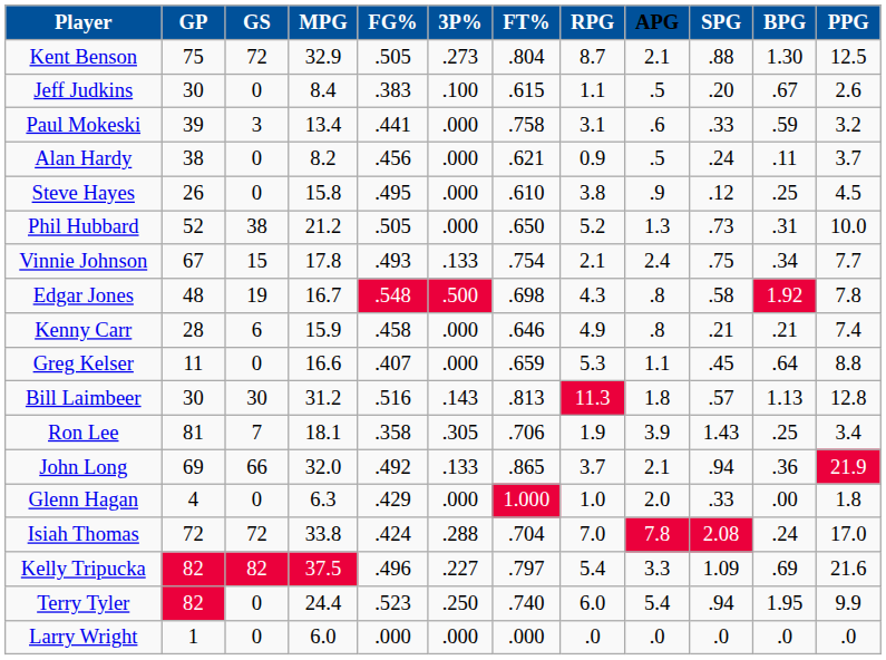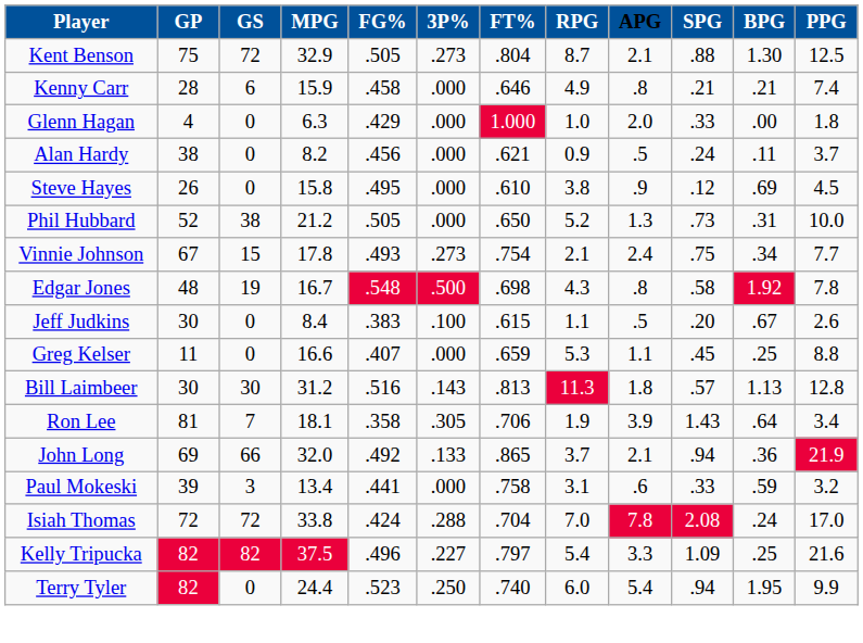 <table class="wikitable sortable" style="font-size:90%; text-align:center; white-space:nowrap;">
 <tr>
 <th width="10%" style="background:#00519a;color:white;">Player</th>
 <th width="6%" style="background:#00519a;color:white;">GP</th>
 <th width="6%" style="background:#00519a;color:white;">GS</th>
 <th width="6%" style="background:#00519a;color:white;">MPG</th>
 <th width="6%" style="background:#00519a;color:white;">FG%</th>
 <th width="6%" style="background:#00519a;color:white;">3P%</th>
 <th width="6%" style="background:#00519a;color:white;">FT%</th>
 <th width="6%" style="background:#00519a;color:white;">RPG</th>
 <th width="6%" style="background:#00519a;nab;">APG</th>
 <th width="6%" style="background:#00519a;color:white;">SPG</th>
 <th width="6%" style="background:#00519a;color:white;">BPG</th>
 <th width="6%" style="background:#00519a;color:white;">PPG</th>
 </tr>
 <tr>
 <td><a href='#'>Kent Benson</a></td>
 <td>75</td>
 <td>72</td>
 <td>32.9</td>
 <td>.505</td>
 <td>.273</td>
 <td>.804</td>
 <td>8.7</td>
 <td>2.1</td>
 <td>.88</td>
 <td>1.30</td>
 <td>12.5</td>
 </tr>
 <tr>
-<td><a href='#'>Jeff Judkins</a></td>
-<td>30</td>
-<td>0</td>
-<td>8.4</td>
-<td>.383</td>
-<td>.100</td>
-<td>.615</td>
-<td>1.1</td>
-<td>.5</td>
-<td>.20</td>
-<td>.67</td>
-<td>2.6</td>
+<td><a href='#'>Kenny Carr</a></td>
+<td>28</td>
+<td>6</td>
+<td>15.9</td>
+<td>.458</td>
+<td>.000</td>
+<td>.646</td>
+<td>4.9</td>
+<td>.8</td>
+<td>.21</td>
+<td>.21</td>
+<td>7.4</td>
 </tr>
 <tr>
-<td><a href='#'>Paul Mokeski</a></td>
-<td>39</td>
-<td>3</td>
-<td>13.4</td>
-<td>.441</td>
+<td><a href='#'>Glenn Hagan</a></td>
+<td>4</td>
+<td>0</td>
+<td>6.3</td>
+<td>.429</td>
 <td>.000</td>
-<td>.758</td>
-<td>3.1</td>
-<td>.6</td>
+<td style="background:#eb003c;color:white;">1.000</td>
+<td>1.0</td>
+<td>2.0</td>
 <td>.33</td>
-<td>.59</td>
-<td>3.2</td>
+<td>.00</td>
+<td>1.8</td>
 </tr>
 <tr>
 <td><a href='#'>Alan Hardy</a></td>
 <td>38</td>
 <td>0</td>
 <td>8.2</td>
 <td>.456</td>
 <td>.000</td>
 <td>.621</td>
 <td>0.9</td>
 <td>.5</td>
 <td>.24</td>
 <td>.11</td>
 <td>3.7</td>
 </tr>
 <tr>
 <td><a href='#'>Steve Hayes</a></td>
 <td>26</td>
 <td>0</td>
 <td>15.8</td>
 <td>.495</td>
 <td>.000</td>
 <td>.610</td>
 <td>3.8</td>
 <td>.9</td>
 <td>.12</td>
-<td>.25</td>
+<td>.69</td>
 <td>4.5</td>
 </tr>
 <tr>
 <td><a href='#'>Phil Hubbard</a></td>
 <td>52</td>
 <td>38</td>
 <td>21.2</td>
 <td>.505</td>
 <td>.000</td>
 <td>.650</td>
 <td>5.2</td>
 <td>1.3</td>
 <td>.73</td>
 <td>.31</td>
 <td>10.0</td>
 </tr>
 <tr>
 <td><a href='#'>Vinnie Johnson</a></td>
 <td>67</td>
 <td>15</td>
 <td>17.8</td>
 <td>.493</td>
-<td>.133</td>
+<td>.273</td>
 <td>.754</td>
 <td>2.1</td>
 <td>2.4</td>
 <td>.75</td>
 <td>.34</td>
 <td>7.7</td>
 </tr>
 <tr>
 <td><a href='#'>Edgar Jones</a></td>
 <td>48</td>
 <td>19</td>
 <td>16.7</td>
 <td style="background:#eb003c;color:white;">.548</td>
 <td style="background:#eb003c;color:white;">.500</td>
 <td>.698</td>
 <td>4.3</td>
 <td>.8</td>
 <td>.58</td>
 <td style="background:#eb003c;color:white;">1.92</td>
 <td>7.8</td>
 </tr>
 <tr>
-<td><a href='#'>Kenny Carr</a></td>
-<td>28</td>
-<td>6</td>
-<td>15.9</td>
-<td>.458</td>
-<td>.000</td>
-<td>.646</td>
-<td>4.9</td>
-<td>.8</td>
-<td>.21</td>
-<td>.21</td>
-<td>7.4</td>
+<td><a href='#'>Jeff Judkins</a></td>
+<td>30</td>
+<td>0</td>
+<td>8.4</td>
+<td>.383</td>
+<td>.100</td>
+<td>.615</td>
+<td>1.1</td>
+<td>.5</td>
+<td>.20</td>
+<td>.67</td>
+<td>2.6</td>
 </tr>
 <tr>
 <td><a href='#'>Greg Kelser</a></td>
 <td>11</td>
 <td>0</td>
 <td>16.6</td>
 <td>.407</td>
 <td>.000</td>
 <td>.659</td>
 <td>5.3</td>
 <td>1.1</td>
 <td>.45</td>
-<td>.64</td>
+<td>.25</td>
 <td>8.8</td>
 </tr>
 <tr>
 <td><a href='#'>Bill Laimbeer</a></td>
 <td>30</td>
 <td>30</td>
 <td>31.2</td>
 <td>.516</td>
 <td>.143</td>
 <td>.813</td>
 <td style="background:#eb003c;color:white;">11.3</td>
 <td>1.8</td>
 <td>.57</td>
 <td>1.13</td>
 <td>12.8</td>
 </tr>
 <tr>
 <td><a href='#'>Ron Lee</a></td>
 <td>81</td>
 <td>7</td>
 <td>18.1</td>
 <td>.358</td>
 <td>.305</td>
 <td>.706</td>
 <td>1.9</td>
 <td>3.9</td>
 <td>1.43</td>
-<td>.25</td>
+<td>.64</td>
 <td>3.4</td>
 </tr>
 <tr>
 <td><a href='#'>John Long</a></td>
 <td>69</td>
 <td>66</td>
 <td>32.0</td>
 <td>.492</td>
 <td>.133</td>
 <td>.865</td>
 <td>3.7</td>
 <td>2.1</td>
 <td>.94</td>
 <td>.36</td>
 <td style="background:#eb003c;color:white;">21.9</td>
 </tr>
 <tr>
-<td><a href='#'>Glenn Hagan</a></td>
-<td>4</td>
-<td>0</td>
-<td>6.3</td>
-<td>.429</td>
+<td><a href='#'>Paul Mokeski</a></td>
+<td>39</td>
+<td>3</td>
+<td>13.4</td>
+<td>.441</td>
 <td>.000</td>
-<td style="background:#eb003c;color:white;">1.000</td>
-<td>1.0</td>
-<td>2.0</td>
+<td>.758</td>
+<td>3.1</td>
+<td>.6</td>
 <td>.33</td>
-<td>.00</td>
-<td>1.8</td>
+<td>.59</td>
+<td>3.2</td>
 </tr>
 <tr>
 <td><a href='#'>Isiah Thomas</a></td>
 <td>72</td>
 <td>72</td>
 <td>33.8</td>
 <td>.424</td>
 <td>.288</td>
 <td>.704</td>
 <td>7.0</td>
 <td style="background:#eb003c;color:white;">7.8</td>
 <td style="background:#eb003c;color:white;">2.08</td>
 <td>.24</td>
 <td>17.0</td>
 </tr>
 <tr>
 <td><a href='#'>Kelly Tripucka</a></td>
 <td style="background:#eb003c;color:white;">82</td>
 <td style="background:#eb003c;color:white;">82</td>
 <td style="background:#eb003c;color:white;">37.5</td>
 <td>.496</td>
 <td>.227</td>
 <td>.797</td>
 <td>5.4</td>
 <td>3.3</td>
 <td>1.09</td>
-<td>.69</td>
+<td>.25</td>
 <td>21.6</td>
 </tr>
 <tr>
 <td><a href='#'>Terry Tyler</a></td>
 <td style="background:#eb003c;color:white;">82</td>
 <td>0</td>
 <td>24.4</td>
 <td>.523</td>
 <td>.250</td>
 <td>.740</td>
 <td>6.0</td>
 <td>5.4</td>
 <td>.94</td>
 <td>1.95</td>
 <td>9.9</td>
 </tr>
-<tr>
-<td><a href='#'>Larry Wright</a></td>
-<td>1</td>
-<td>0</td>
-<td>6.0</td>
-<td>.000</td>
-<td>.000</td>
-<td>.000</td>
-<td>.0</td>
-<td>.0</td>
-<td>.0</td>
-<td>.0</td>
-<td>.0</td>
-</tr>
 </table>
